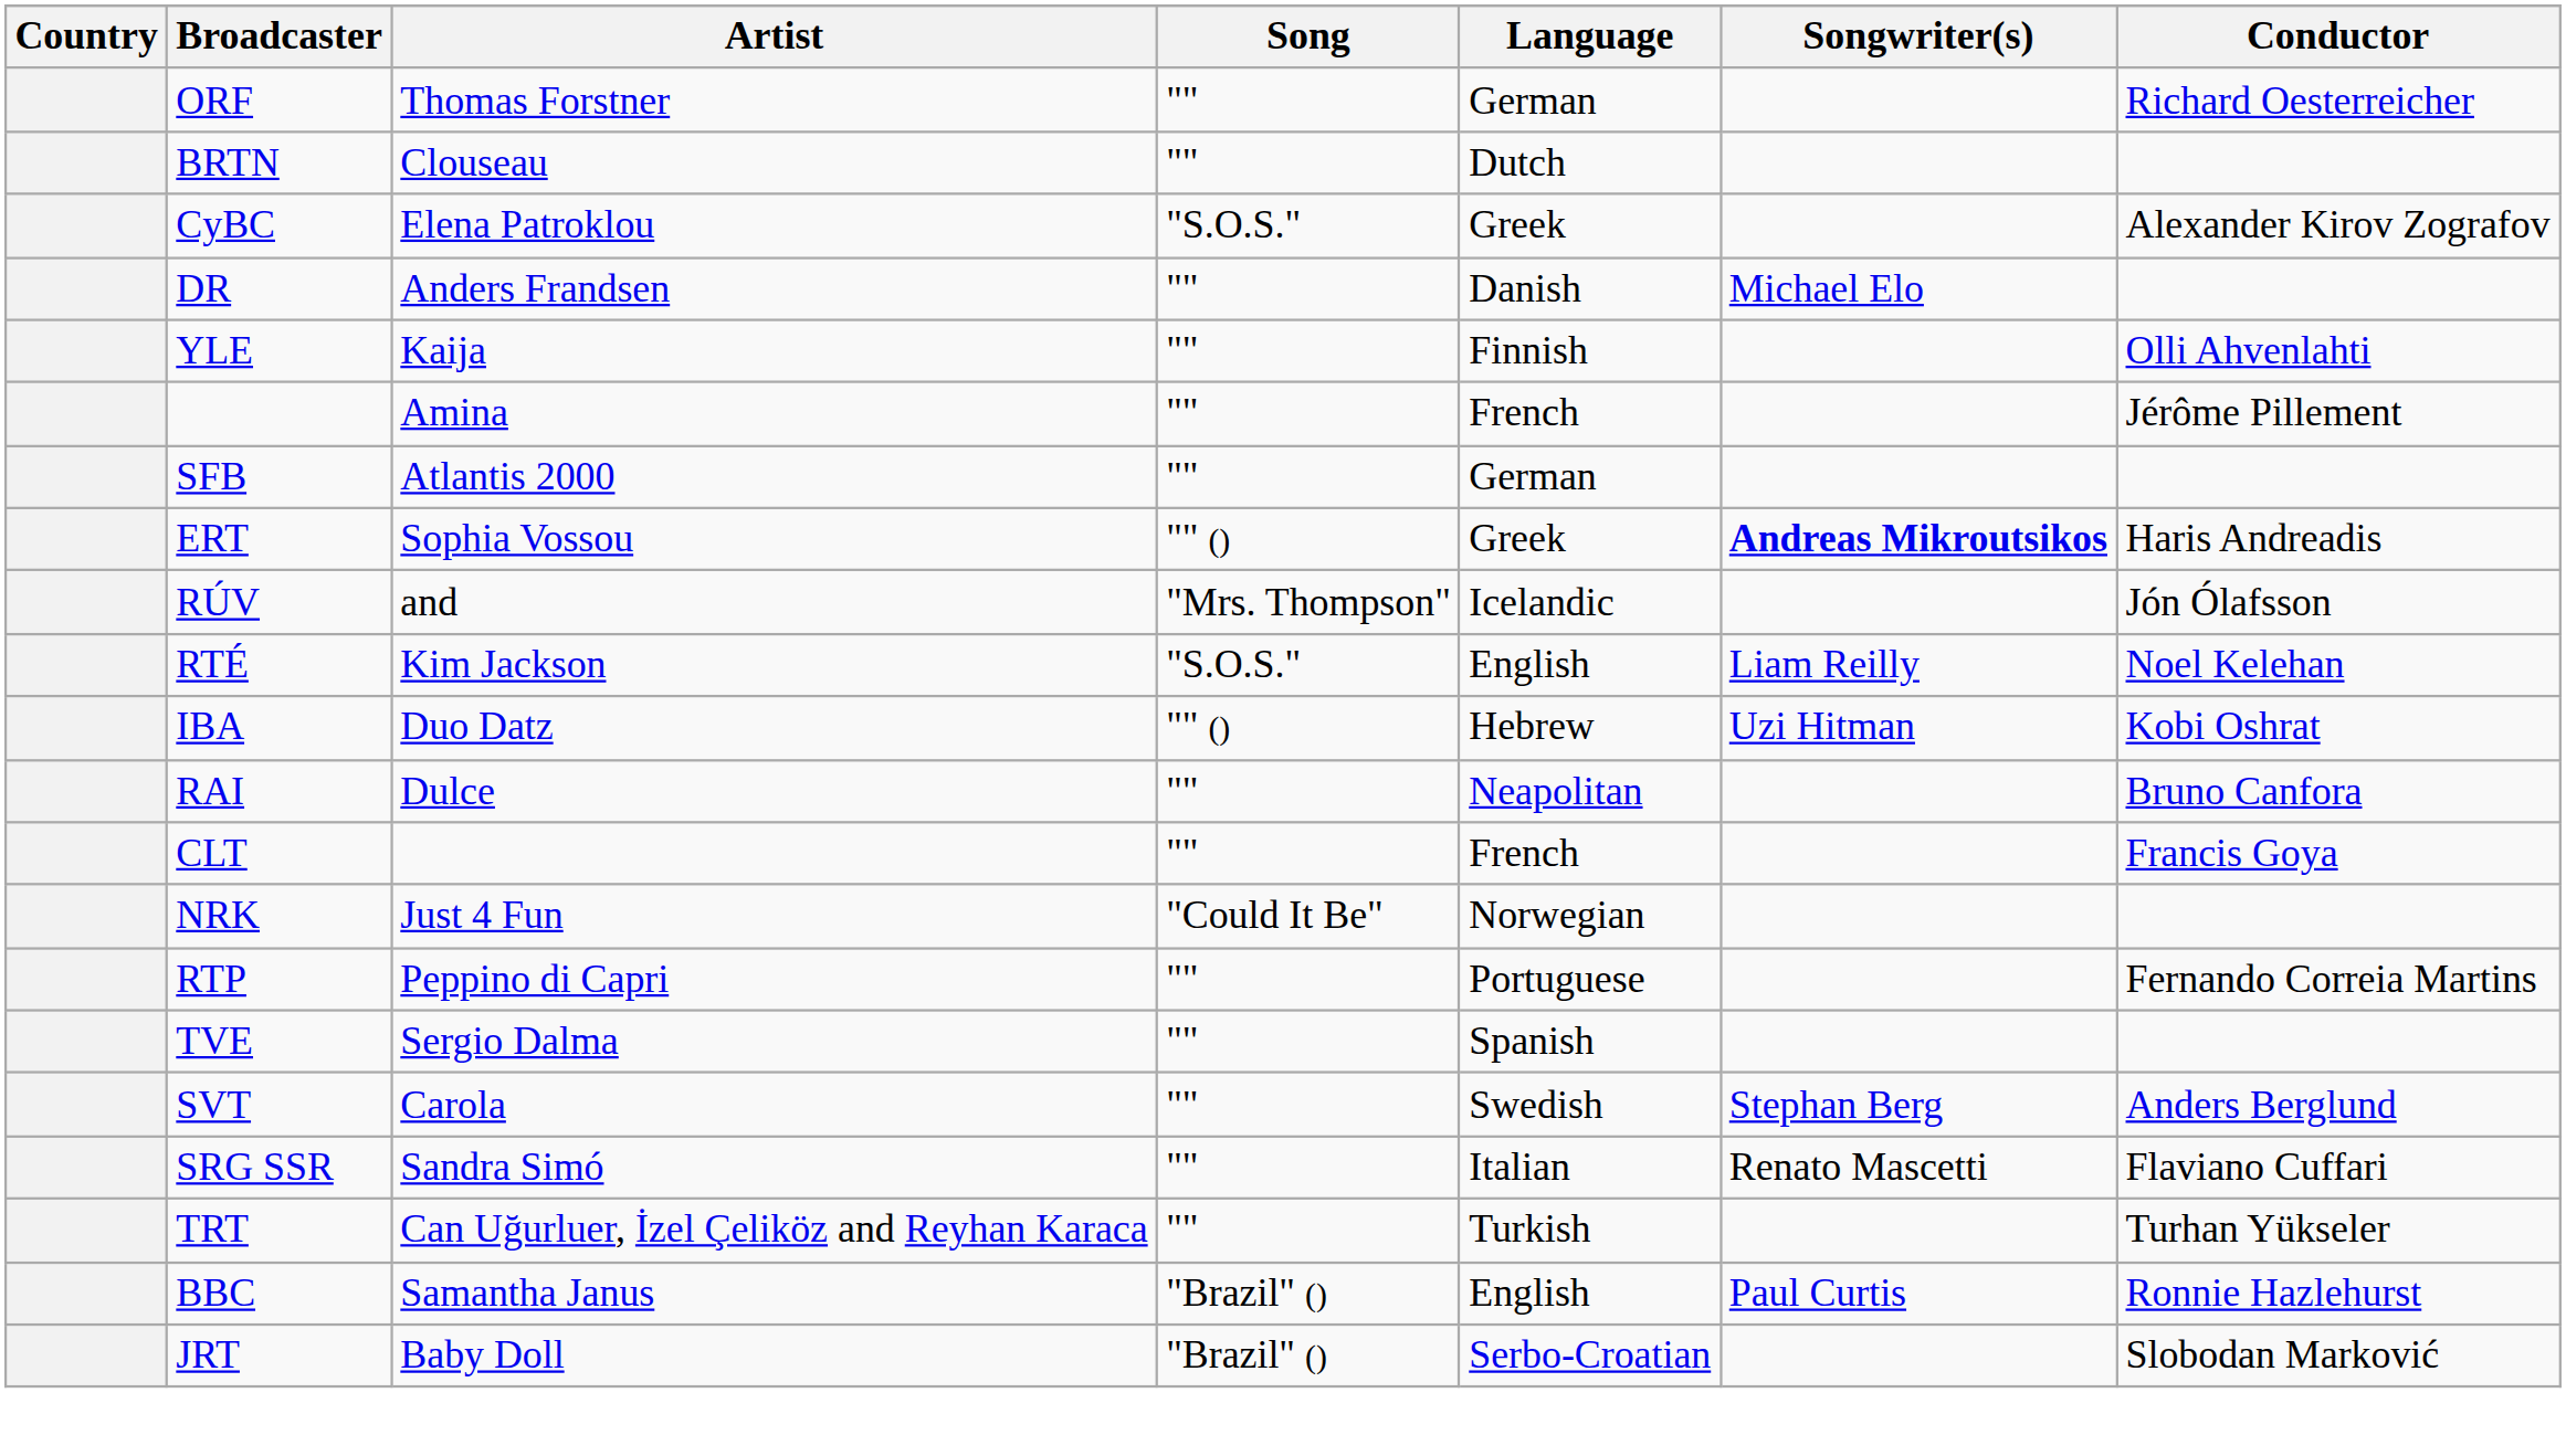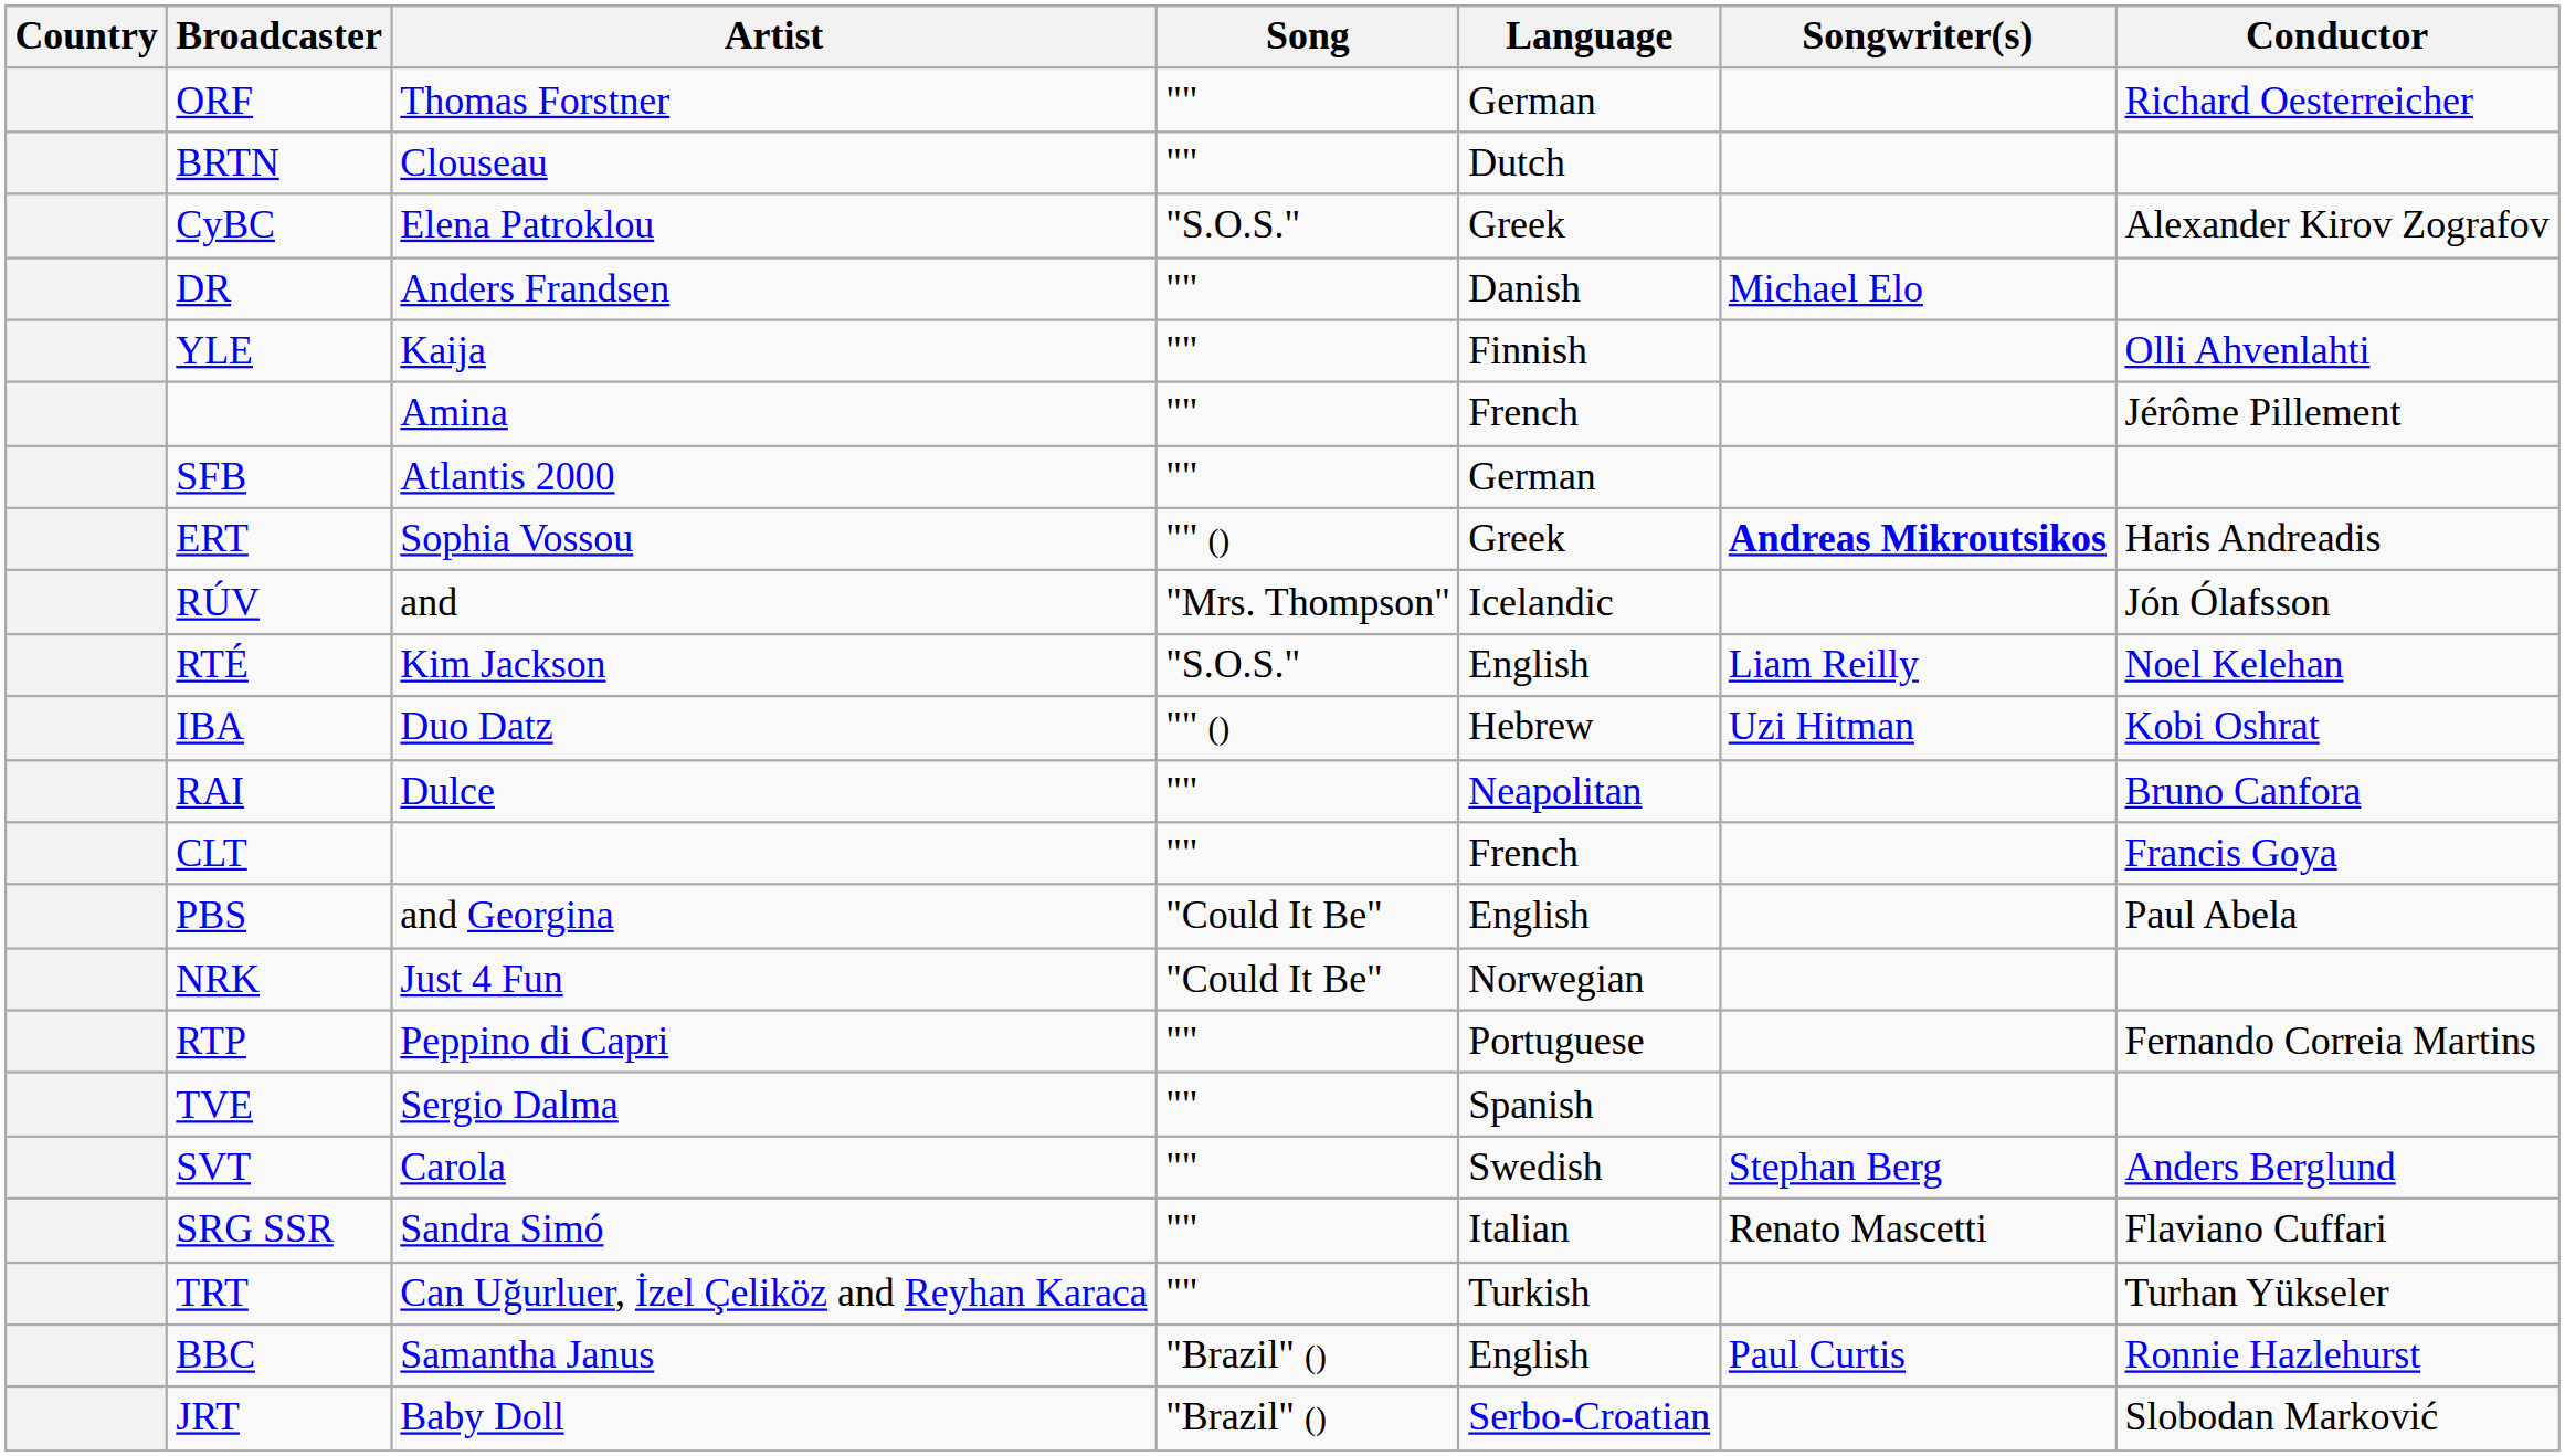 <table class="wikitable plainrowheaders sticky-header">
 <tr>
 </tr>
 <tr>
 <th scope="col">Country</th>
 <th scope="col">Broadcaster</th>
 <th scope="col">Artist</th>
 <th scope="col">Song</th>
 <th scope="col">Language</th>
 <th scope="col">Songwriter(s)</th>
 <th scope="col">Conductor</th>
 </tr>
 <tr>
 <th scope="row"></th>
 <td><a href='#'>ORF</a></td>
 <td><a href='#'>Thomas Forstner</a></td>
 <td>""</td>
 <td>German</td>
 <td></td>
 <td><a href='#'>Richard Oesterreicher</a></td>
 </tr>
 <tr>
 <th scope="row"></th>
 <td><a href='#'>BRTN</a></td>
 <td><a href='#'>Clouseau</a></td>
 <td>""</td>
 <td>Dutch</td>
 <td></td>
 <td></td>
 </tr>
 <tr>
 <th scope="row"></th>
 <td><a href='#'>CyBC</a></td>
 <td><a href='#'>Elena Patroklou</a></td>
 <td>"S.O.S."</td>
 <td>Greek</td>
 <td></td>
 <td>Alexander Kirov Zografov</td>
 </tr>
 <tr>
 <th scope="row"></th>
 <td><a href='#'>DR</a></td>
 <td><a href='#'>Anders Frandsen</a></td>
 <td>""</td>
 <td>Danish</td>
 <td><a href='#'>Michael Elo</a></td>
 <td></td>
 </tr>
 <tr>
 <th scope="row"></th>
 <td><a href='#'>YLE</a></td>
 <td><a href='#'>Kaija</a></td>
 <td>""</td>
 <td>Finnish</td>
 <td></td>
 <td><a href='#'>Olli Ahvenlahti</a></td>
 </tr>
 <tr>
 <th scope="row"></th>
 <td></td>
 <td><a href='#'>Amina</a></td>
 <td>""</td>
 <td>French</td>
 <td></td>
 <td>Jérôme Pillement</td>
 </tr>
 <tr>
 <th scope="row"></th>
 <td><a href='#'>SFB</a></td>
 <td><a href='#'>Atlantis 2000</a></td>
 <td>""</td>
 <td>German</td>
 <td></td>
 <td></td>
 </tr>
 <tr>
 <th scope="row"></th>
 <td><a href='#'>ERT</a></td>
 <td><a href='#'>Sophia Vossou</a></td>
 <td>"" <small>()</small></td>
 <td>Greek</td>
 <td><strong><a href='#'>Andreas Mikroutsikos</a></strong></td>
 <td>Haris Andreadis</td>
 </tr>
 <tr>
 <th scope="row"></th>
 <td><a href='#'>RÚV</a></td>
 <td> and </td>
 <td>"Mrs. Thompson"</td>
 <td>Icelandic</td>
 <td></td>
 <td>Jón Ólafsson</td>
 </tr>
 <tr>
 <th scope="row"></th>
 <td><a href='#'>RTÉ</a></td>
 <td><a href='#'>Kim Jackson</a></td>
 <td>"S.O.S."</td>
 <td>English</td>
 <td><a href='#'>Liam Reilly</a></td>
 <td><a href='#'>Noel Kelehan</a></td>
 </tr>
 <tr>
 <th scope="row"></th>
 <td><a href='#'>IBA</a></td>
 <td><a href='#'>Duo Datz</a></td>
 <td>"" <small>()</small></td>
 <td>Hebrew</td>
 <td><a href='#'>Uzi Hitman</a></td>
 <td><a href='#'>Kobi Oshrat</a></td>
 </tr>
 <tr>
 <th scope="row"></th>
 <td><a href='#'>RAI</a></td>
 <td><a href='#'>Dulce</a></td>
 <td>""</td>
 <td><a href='#'>Neapolitan</a></td>
 <td></td>
 <td><a href='#'>Bruno Canfora</a></td>
 </tr>
 <tr>
 <th scope="row"></th>
 <td><a href='#'>CLT</a></td>
 <td></td>
 <td>""</td>
 <td>French</td>
 <td></td>
 <td><a href='#'>Francis Goya</a></td>
 </tr>
 <tr>
 <th scope="row"></th>
+<td><a href='#'>PBS</a></td>
+<td> and <a href='#'>Georgina</a></td>
+<td>"Could It Be"</td>
+<td>English</td>
+<td></td>
+<td>Paul Abela</td>
+</tr>
+<tr>
+<th scope="row"></th>
 <td><a href='#'>NRK</a></td>
 <td><a href='#'>Just 4 Fun</a></td>
 <td>"Could It Be"</td>
 <td>Norwegian</td>
 <td></td>
 <td></td>
 </tr>
 <tr>
 <th scope="row"></th>
 <td><a href='#'>RTP</a></td>
 <td><a href='#'>Peppino di Capri</a></td>
 <td>""</td>
 <td>Portuguese</td>
 <td></td>
 <td>Fernando Correia Martins</td>
 </tr>
 <tr>
 <th scope="row"></th>
 <td><a href='#'>TVE</a></td>
 <td><a href='#'>Sergio Dalma</a></td>
 <td>""</td>
 <td>Spanish</td>
 <td></td>
 <td></td>
 </tr>
 <tr>
 <th scope="row"></th>
 <td><a href='#'>SVT</a></td>
 <td><a href='#'>Carola</a></td>
 <td>""</td>
 <td>Swedish</td>
 <td><a href='#'>Stephan Berg</a></td>
 <td><a href='#'>Anders Berglund</a></td>
 </tr>
 <tr>
 <th scope="row"></th>
 <td><a href='#'>SRG SSR</a></td>
 <td><a href='#'>Sandra Simó</a></td>
 <td>""</td>
 <td>Italian</td>
 <td>Renato Mascetti</td>
 <td>Flaviano Cuffari</td>
 </tr>
 <tr>
 <th scope="row"></th>
 <td><a href='#'>TRT</a></td>
 <td><a href='#'>Can Uğurluer</a>, <a href='#'>İzel Çeliköz</a> and <a href='#'>Reyhan Karaca</a></td>
 <td>""</td>
 <td>Turkish</td>
 <td></td>
 <td>Turhan Yükseler</td>
 </tr>
 <tr>
 <th scope="row"></th>
 <td><a href='#'>BBC</a></td>
 <td><a href='#'>Samantha Janus</a></td>
 <td>"Brazil" <small>()</small></td>
 <td>English</td>
 <td><a href='#'>Paul Curtis</a></td>
 <td><a href='#'>Ronnie Hazlehurst</a></td>
 </tr>
 <tr>
 <th scope="row"></th>
 <td><a href='#'>JRT</a></td>
 <td><a href='#'>Baby Doll</a></td>
 <td>"Brazil" <small>()</small></td>
 <td><a href='#'>Serbo-Croatian</a></td>
 <td></td>
 <td>Slobodan Marković</td>
 </tr>
 </table>
